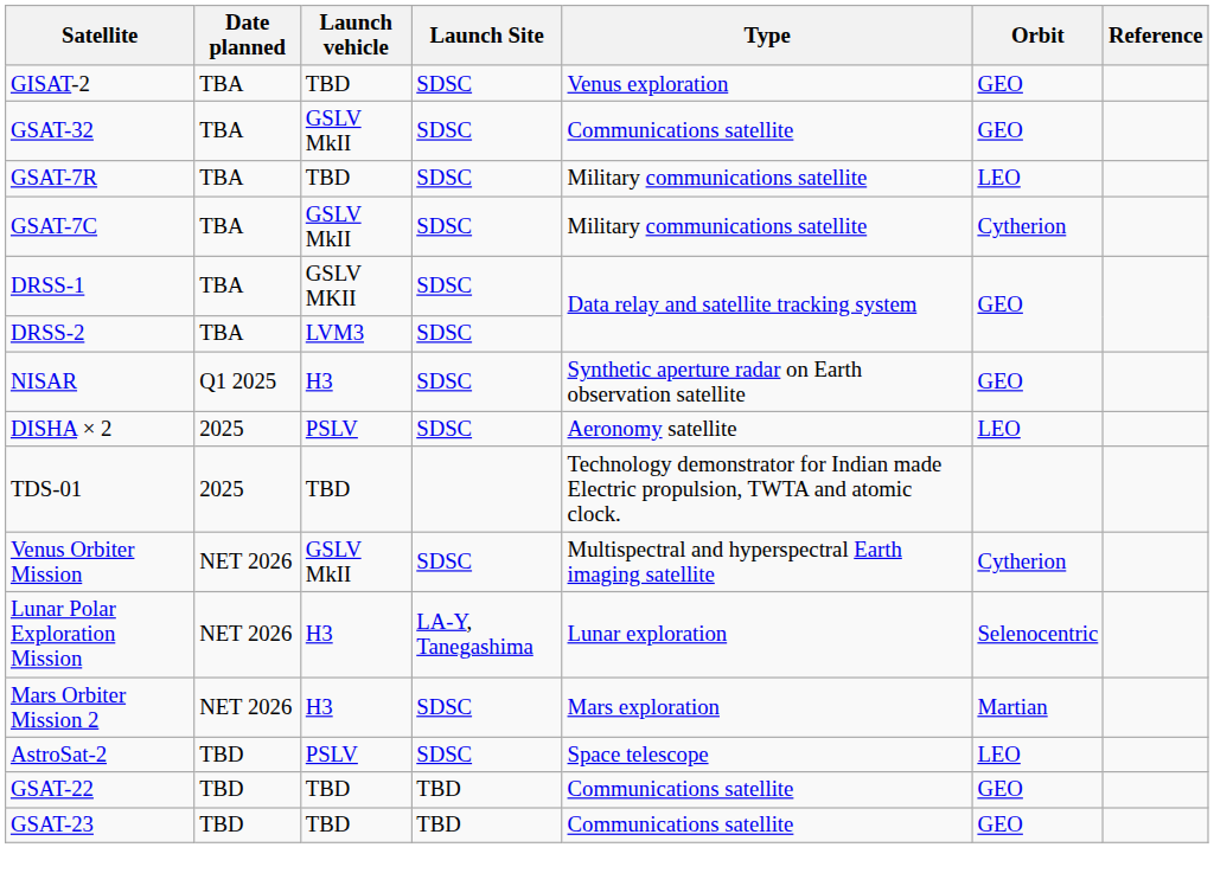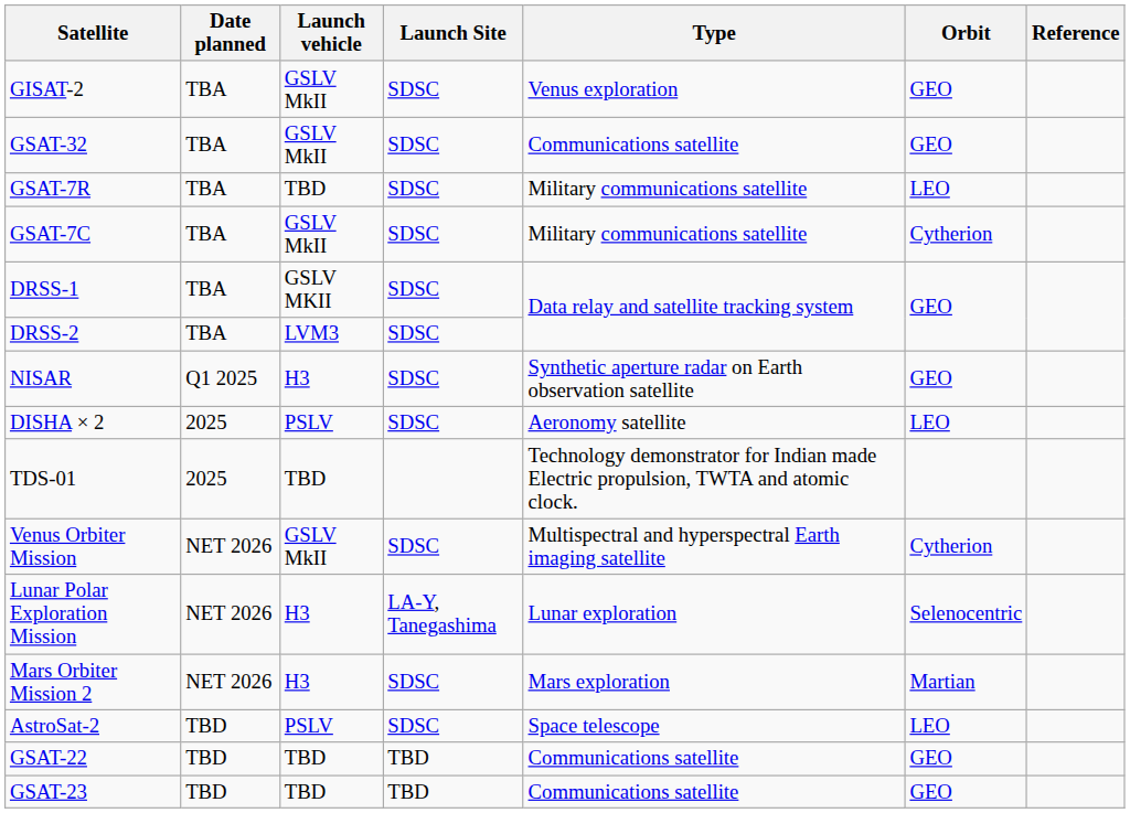 <table class="wikitable plainrowheaders">
 <tr>
 <th scope="col">Satellite</th>
 <th scope="col">Date planned</th>
 <th scope="col">Launch vehicle</th>
 <th>Launch Site</th>
 <th scope="col">Type</th>
 <th scope="col">Orbit</th>
 <th scope="col">Reference</th>
 </tr>
 <tr>
 <td><a href='#'>GISAT</a>-2</td>
 <td>TBA</td>
-<td>TBD</td>
+<td> <a href='#'>GSLV</a> MkII</td>
 <td><a href='#'>SDSC</a></td>
 <td><a href='#'>Venus exploration</a></td>
 <td><a href='#'>GEO</a></td>
 <td></td>
 </tr>
 <tr>
 <td><a href='#'>GSAT-32</a></td>
 <td>TBA</td>
 <td> <a href='#'>GSLV</a> MkII</td>
 <td><a href='#'>SDSC</a></td>
 <td><a href='#'>Communications satellite</a></td>
 <td><a href='#'>GEO</a></td>
 <td></td>
 </tr>
 <tr>
 <td><a href='#'>GSAT-7R</a></td>
 <td>TBA</td>
 <td>TBD</td>
 <td><a href='#'>SDSC</a></td>
 <td>Military <a href='#'>communications satellite</a></td>
 <td><a href='#'>LEO</a></td>
 <td></td>
 </tr>
 <tr>
 <td><a href='#'>GSAT-7C</a></td>
 <td>TBA</td>
 <td> <a href='#'>GSLV</a> MkII</td>
 <td><a href='#'>SDSC</a></td>
 <td>Military <a href='#'>communications satellite</a></td>
 <td><a href='#'>Cytherion</a></td>
 <td></td>
 </tr>
 <tr>
 <td><a href='#'>DRSS-1</a></td>
 <td>TBA</td>
 <td> GSLV MKII</td>
 <td><a href='#'>SDSC</a></td>
 <td rowspan = "2"><a href='#'>Data relay and satellite tracking system</a></td>
 <td rowspan = "2"><a href='#'>GEO</a></td>
 <td rowspan = "2"></td>
 </tr>
 <tr>
 <td><a href='#'>DRSS-2</a></td>
 <td>TBA</td>
 <td> <a href='#'>LVM3</a></td>
 <td><a href='#'>SDSC</a></td>
 </tr>
 <tr>
 <td><a href='#'>NISAR</a></td>
 <td>Q1 2025</td>
 <td> <a href='#'>H3</a></td>
 <td><a href='#'>SDSC</a></td>
 <td><a href='#'>Synthetic aperture radar</a> on Earth observation satellite</td>
 <td><a href='#'>GEO</a></td>
 <td></td>
 </tr>
 <tr>
 <td><a href='#'>DISHA</a> × 2</td>
 <td>2025</td>
 <td> <a href='#'>PSLV</a></td>
 <td><a href='#'>SDSC</a></td>
 <td><a href='#'>Aeronomy</a> satellite</td>
 <td><a href='#'>LEO</a></td>
 <td></td>
 </tr>
 <tr>
 <td>TDS-01</td>
 <td>2025</td>
 <td>TBD</td>
 <td></td>
 <td>Technology demonstrator for Indian made Electric propulsion, TWTA and atomic clock.</td>
 <td></td>
 <td></td>
 </tr>
 <tr>
 <td><a href='#'>Venus Orbiter Mission</a></td>
 <td>NET 2026</td>
 <td> <a href='#'>GSLV</a> MkII</td>
 <td><a href='#'>SDSC</a></td>
 <td>Multispectral and hyperspectral <a href='#'>Earth imaging satellite</a></td>
 <td><a href='#'>Cytherion</a></td>
 <td></td>
 </tr>
 <tr>
 <td><a href='#'>Lunar Polar Exploration Mission</a></td>
 <td>NET 2026</td>
 <td> <a href='#'>H3</a></td>
 <td> <a href='#'>LA-Y</a>, <a href='#'>Tanegashima</a></td>
 <td><a href='#'>Lunar exploration</a></td>
 <td><a href='#'>Selenocentric</a></td>
 <td></td>
 </tr>
 <tr>
 <td><a href='#'>Mars Orbiter Mission 2</a></td>
 <td>NET 2026</td>
 <td> <a href='#'>H3</a></td>
 <td><a href='#'>SDSC</a></td>
 <td><a href='#'>Mars exploration</a></td>
 <td><a href='#'>Martian</a></td>
 <td></td>
 </tr>
 <tr>
 <td><a href='#'>AstroSat-2</a></td>
 <td>TBD</td>
 <td> <a href='#'>PSLV</a></td>
 <td><a href='#'>SDSC</a></td>
 <td><a href='#'>Space telescope</a></td>
 <td><a href='#'>LEO</a></td>
 <td></td>
 </tr>
 <tr>
 <td><a href='#'>GSAT-22</a></td>
 <td>TBD</td>
 <td>TBD</td>
 <td>TBD</td>
 <td><a href='#'>Communications satellite</a></td>
 <td><a href='#'>GEO</a></td>
 <td></td>
 </tr>
 <tr>
 <td><a href='#'>GSAT-23</a></td>
 <td>TBD</td>
 <td>TBD</td>
 <td>TBD</td>
 <td><a href='#'>Communications satellite</a></td>
 <td><a href='#'>GEO</a></td>
 <td></td>
 </tr>
 </table>
